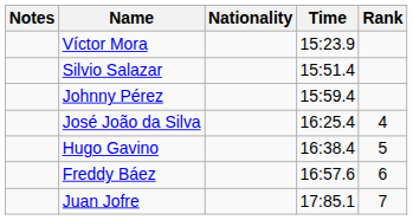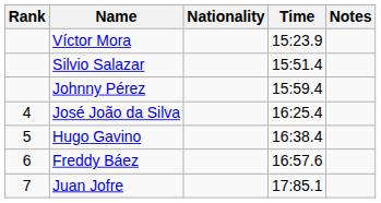 <table class="wikitable sortable" style="text-align:center">
 <tr>
-<th>Notes</th>
+<th>Rank</th>
 <th>Name</th>
 <th>Nationality</th>
 <th>Time</th>
-<th>Rank</th>
+<th>Notes</th>
 </tr>
 <tr>
 <td></td>
 <td align=left><a href='#'>Víctor Mora</a></td>
 <td align=left></td>
 <td>15:23.9</td>
 <td></td>
 </tr>
 <tr>
 <td></td>
 <td align=left><a href='#'>Silvio Salazar</a></td>
 <td align=left></td>
 <td>15:51.4</td>
 <td></td>
 </tr>
 <tr>
 <td></td>
 <td align=left><a href='#'>Johnny Pérez</a></td>
 <td align=left></td>
 <td>15:59.4</td>
 <td></td>
 </tr>
 <tr>
-<td></td>
+<td>4</td>
 <td align=left><a href='#'>José João da Silva</a></td>
 <td align=left></td>
 <td>16:25.4</td>
-<td>4</td>
+<td></td>
 </tr>
 <tr>
-<td></td>
+<td>5</td>
 <td align=left><a href='#'>Hugo Gavino</a></td>
 <td align=left></td>
 <td>16:38.4</td>
-<td>5</td>
+<td></td>
 </tr>
 <tr>
-<td></td>
+<td>6</td>
 <td align=left><a href='#'>Freddy Báez</a></td>
 <td align=left></td>
 <td>16:57.6</td>
-<td>6</td>
+<td></td>
 </tr>
 <tr>
-<td></td>
+<td>7</td>
 <td align=left><a href='#'>Juan Jofre</a></td>
 <td align=left></td>
 <td>17:85.1</td>
-<td>7</td>
+<td></td>
 </tr>
 </table>
